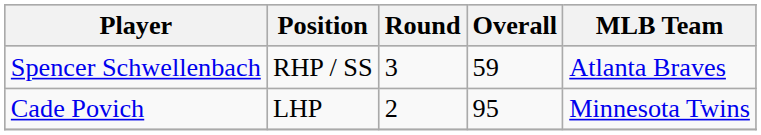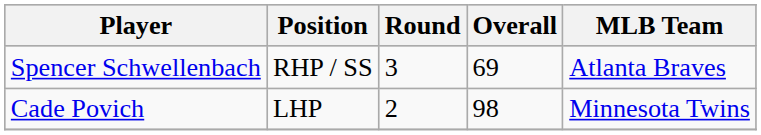 <table class="wikitable">
 <tr>
 <th>Player</th>
 <th>Position</th>
 <th>Round</th>
 <th>Overall</th>
 <th>MLB Team</th>
 </tr>
 <tr>
 <td><a href='#'>Spencer Schwellenbach</a></td>
 <td>RHP / SS</td>
 <td>3</td>
-<td>59</td>
+<td>69</td>
 <td><a href='#'>Atlanta Braves</a></td>
 </tr>
 <tr>
 <td><a href='#'>Cade Povich</a></td>
 <td>LHP</td>
 <td>2</td>
-<td>95</td>
+<td>98</td>
 <td><a href='#'>Minnesota Twins</a></td>
 </tr>
 <tr>
 </tr>
 </table>
